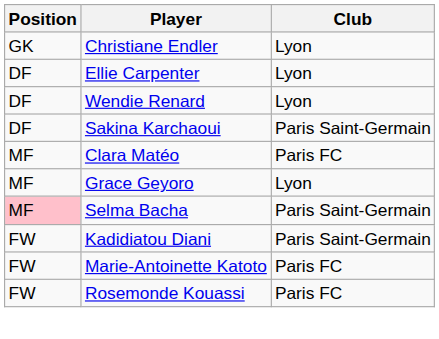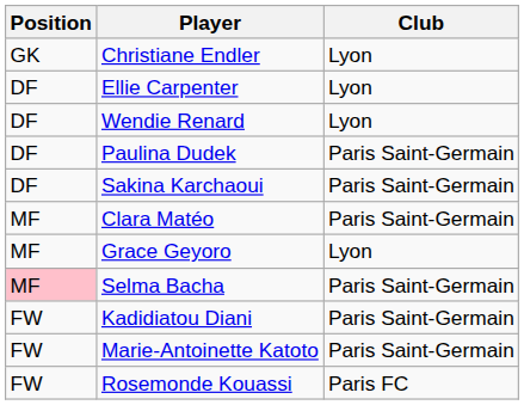 <table class="wikitable" style="font-size:95%">
 <tr>
 <th>Position</th>
 <th>Player</th>
 <th>Club</th>
 </tr>
 <tr>
 <td>GK</td>
 <td> <a href='#'>Christiane Endler</a></td>
 <td>Lyon</td>
 </tr>
 <tr>
 <td>DF</td>
 <td> <a href='#'>Ellie Carpenter</a></td>
 <td>Lyon</td>
 </tr>
 <tr>
 <td>DF</td>
 <td> <a href='#'>Wendie Renard</a></td>
 <td>Lyon</td>
 </tr>
 <tr>
 <td>DF</td>
+<td> <a href='#'>Paulina Dudek</a></td>
+<td>Paris Saint-Germain</td>
+</tr>
+<tr>
+<td>DF</td>
 <td> <a href='#'>Sakina Karchaoui</a></td>
 <td>Paris Saint-Germain</td>
 </tr>
 <tr>
 <td>MF</td>
 <td> <a href='#'>Clara Matéo</a></td>
-<td>Paris FC</td>
+<td>Paris Saint-Germain</td>
 </tr>
 <tr>
 <td>MF</td>
 <td> <a href='#'>Grace Geyoro</a></td>
 <td>Lyon</td>
 </tr>
 <tr>
 <td style="background: pink;">MF</td>
 <td> <a href='#'>Selma Bacha</a></td>
 <td>Paris Saint-Germain</td>
 </tr>
 <tr>
 <td>FW</td>
 <td> <a href='#'>Kadidiatou Diani</a></td>
 <td>Paris Saint-Germain</td>
 </tr>
 <tr>
 <td>FW</td>
 <td> <a href='#'>Marie-Antoinette Katoto</a></td>
-<td>Paris FC</td>
+<td>Paris Saint-Germain</td>
 </tr>
 <tr>
 <td>FW</td>
 <td> <a href='#'>Rosemonde Kouassi</a></td>
 <td>Paris FC</td>
 </tr>
 </table>
